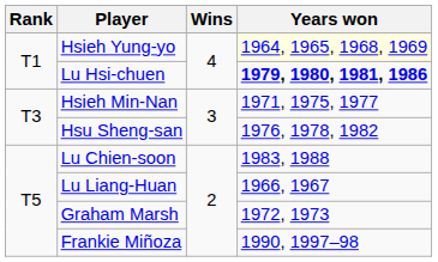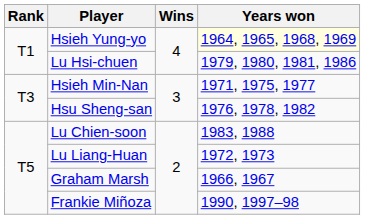 <table class="wikitable" style="text-align:center">
 <tr>
 <th>Rank</th>
 <th>Player</th>
 <th>Wins</th>
 <th>Years won</th>
 </tr>
 <tr>
 <td rowspan=2>T1</td>
 <td align=left> <a href='#'>Hsieh Yung-yo</a></td>
 <td rowspan=2>4</td>
 <td align=left style="background: lightyellow;"><a href='#'>1964</a>, <a href='#'>1965</a>, <a href='#'>1968</a>, <a href='#'>1969</a></td>
 </tr>
 <tr>
 <td align=left> <a href='#'>Lu Hsi-chuen</a></td>
-<td align=left><strong><a href='#'>1979</a>, <a href='#'>1980</a>, <a href='#'>1981</a>, <a href='#'>1986</a></strong></td>
+<td align=left><a href='#'>1979</a>, <a href='#'>1980</a>, <a href='#'>1981</a>, <a href='#'>1986</a></td>
 </tr>
 <tr>
 <td rowspan=2>T3</td>
 <td align=left> <a href='#'>Hsieh Min-Nan</a></td>
 <td rowspan=2>3</td>
 <td align=left><a href='#'>1971</a>, <a href='#'>1975</a>, <a href='#'>1977</a></td>
 </tr>
 <tr>
 <td align=left> <a href='#'>Hsu Sheng-san</a></td>
 <td align=left><a href='#'>1976</a>, <a href='#'>1978</a>, <a href='#'>1982</a></td>
 </tr>
 <tr>
 <td rowspan=4>T5</td>
 <td align=left> <a href='#'>Lu Chien-soon</a></td>
 <td rowspan=4>2</td>
 <td align=left><a href='#'>1983</a>, <a href='#'>1988</a></td>
 </tr>
 <tr>
 <td align=left> <a href='#'>Lu Liang-Huan</a></td>
-<td align=left><a href='#'>1966</a>, <a href='#'>1967</a></td>
+<td align=left><a href='#'>1972</a>, <a href='#'>1973</a></td>
 </tr>
 <tr>
 <td align=left> <a href='#'>Graham Marsh</a></td>
-<td align=left><a href='#'>1972</a>, <a href='#'>1973</a></td>
+<td align=left><a href='#'>1966</a>, <a href='#'>1967</a></td>
 </tr>
 <tr>
 <td align=left> <a href='#'>Frankie Miñoza</a></td>
 <td align=left><a href='#'>1990</a>, <a href='#'>1997–98</a></td>
 </tr>
 </table>
